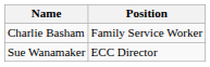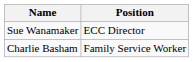 <table class="wikitable">
 <tr>
 <th>Name</th>
 <th>Position</th>
 </tr>
 <tr>
+<td>Sue Wanamaker</td>
+<td>ECC Director</td>
+</tr>
+<tr>
 <td>Charlie Basham</td>
 <td>Family Service Worker</td>
 </tr>
-<tr>
-<td>Sue Wanamaker</td>
-<td>ECC Director</td>
-</tr>
 </table>
